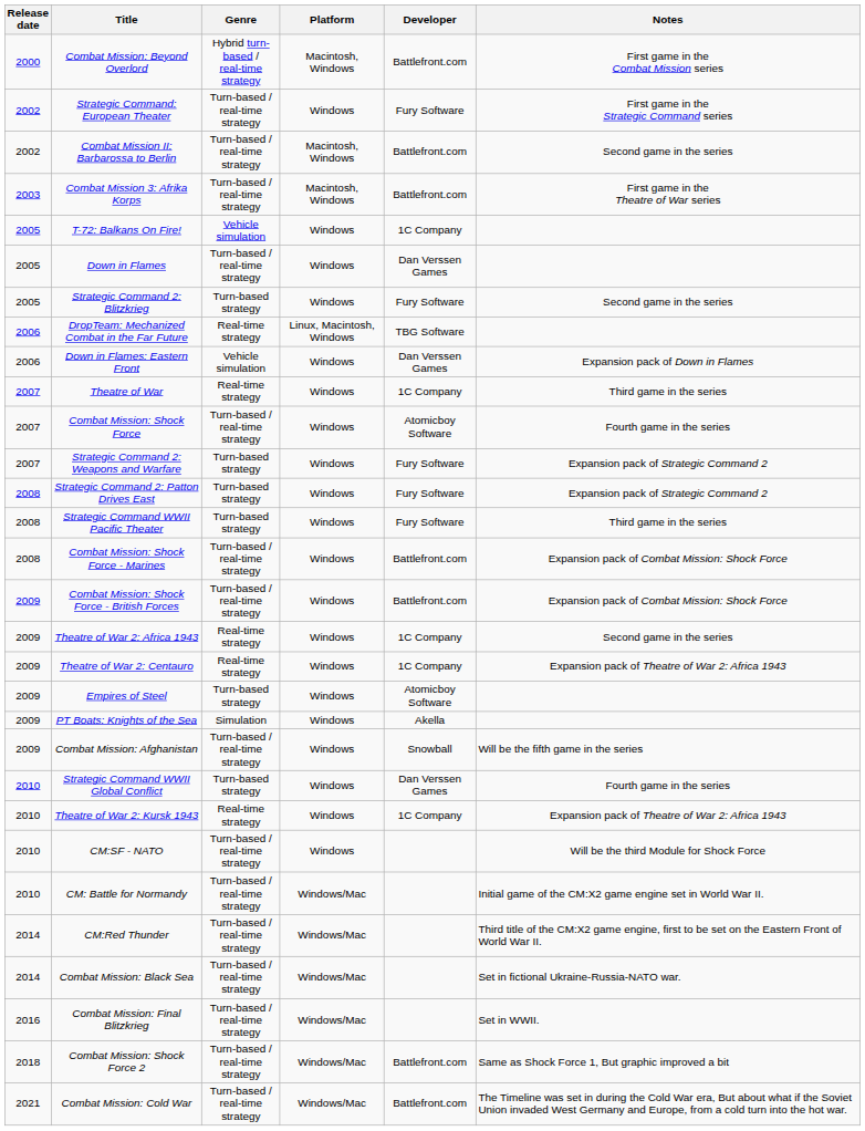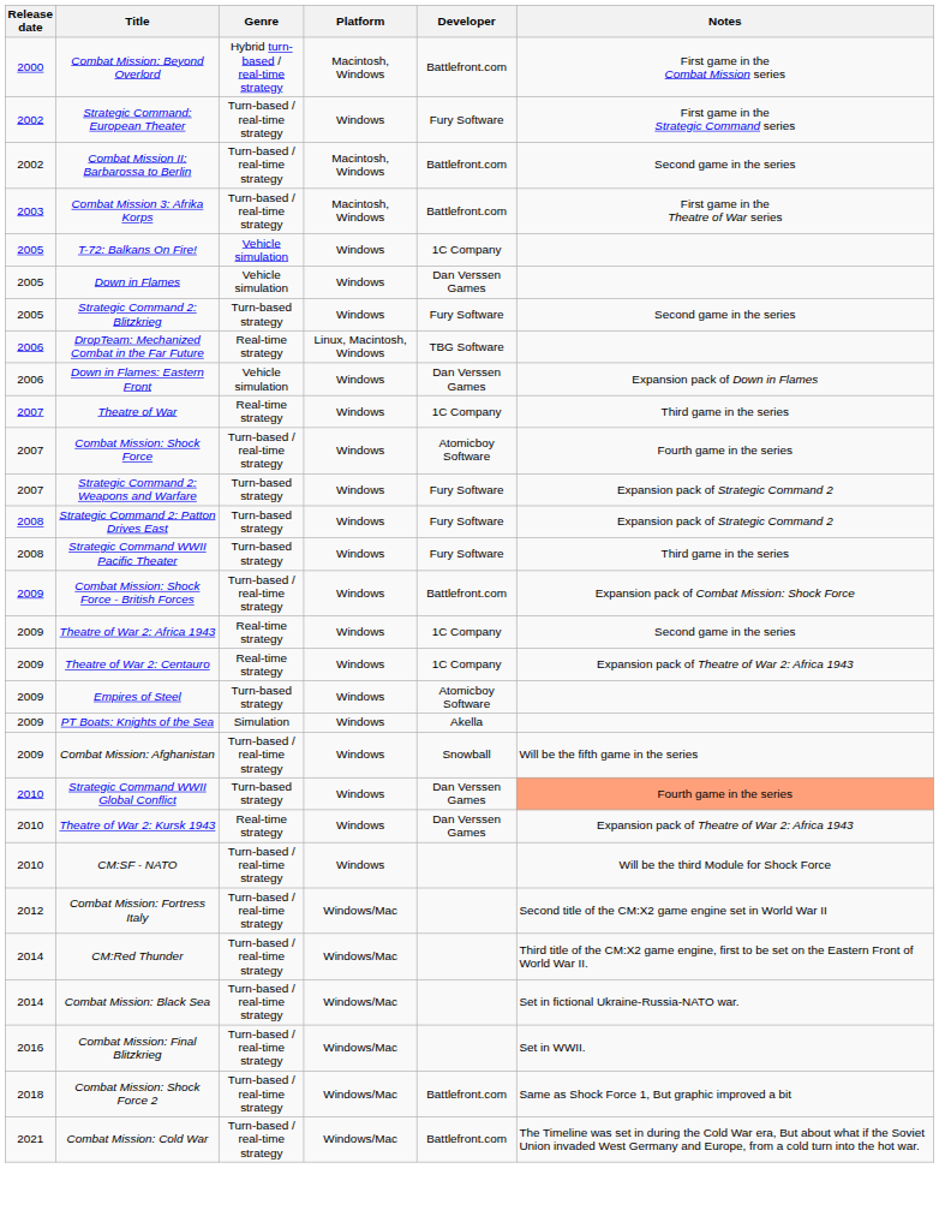 <table class="wikitable">
 <tr>
 <th>Release<br> date</th>
 <th>Title</th>
 <th>Genre</th>
 <th>Platform</th>
 <th>Developer</th>
 <th>Notes</th>
 </tr>
 <tr>
 <td style="text-align:center"><a href='#'>2000</a></td>
 <td style="text-align:center"><em><a href='#'>Combat Mission: Beyond Overlord</a></em></td>
 <td style="text-align:center">Hybrid <a href='#'>turn-based</a> / <br> <a href='#'>real-time strategy</a></td>
 <td style="text-align:center">Macintosh, Windows</td>
 <td style="text-align:center">Battlefront.com</td>
 <td style="text-align:center">First game in the <br> <em><a href='#'>Combat Mission</a></em> series</td>
 </tr>
 <tr>
 <td style="text-align:center"><a href='#'>2002</a></td>
 <td style="text-align:center"><em><a href='#'>Strategic Command: European Theater</a></em></td>
 <td style="text-align:center">Turn-based / <br> real-time strategy</td>
 <td style="text-align:center">Windows</td>
 <td style="text-align:center">Fury Software</td>
 <td style="text-align:center">First game in the <br> <em><a href='#'>Strategic Command</a></em> series</td>
 </tr>
 <tr>
 <td style="text-align:center">2002</td>
 <td style="text-align:center"><em><a href='#'>Combat Mission II: Barbarossa to Berlin</a></em></td>
 <td style="text-align:center">Turn-based / <br> real-time strategy</td>
 <td style="text-align:center">Macintosh, Windows</td>
 <td style="text-align:center">Battlefront.com</td>
 <td style="text-align:center">Second game in the series</td>
 </tr>
 <tr>
 <td style="text-align:center"><a href='#'>2003</a></td>
 <td style="text-align:center"><em><a href='#'>Combat Mission 3: Afrika Korps</a></em></td>
 <td style="text-align:center">Turn-based / <br> real-time strategy</td>
 <td style="text-align:center">Macintosh, Windows</td>
 <td style="text-align:center">Battlefront.com</td>
 <td style="text-align:center">First game in the <br> <em>Theatre of War</em> series</td>
 </tr>
 <tr>
 <td style="text-align:center"><a href='#'>2005</a></td>
 <td style="text-align:center"><em><a href='#'>T-72: Balkans On Fire!</a></em></td>
 <td style="text-align:center"><a href='#'>Vehicle simulation</a></td>
 <td style="text-align:center">Windows</td>
 <td style="text-align:center">1C Company</td>
 <td></td>
 </tr>
 <tr>
 <td style="text-align:center">2005</td>
 <td style="text-align:center"><em><a href='#'>Down in Flames</a></em></td>
-<td style="text-align:center">Turn-based / <br> real-time strategy</td>
+<td style="text-align:center">Vehicle simulation</td>
 <td style="text-align:center">Windows</td>
 <td style="text-align:center">Dan Verssen Games</td>
 <td style="text-align:center"></td>
 </tr>
 <tr>
 <td style="text-align:center">2005</td>
 <td style="text-align:center"><em><a href='#'>Strategic Command 2: Blitzkrieg</a></em></td>
 <td style="text-align:center">Turn-based strategy</td>
 <td style="text-align:center">Windows</td>
 <td style="text-align:center">Fury Software</td>
 <td style="text-align:center">Second game in the series</td>
 </tr>
 <tr>
 <td style="text-align:center"><a href='#'>2006</a></td>
 <td style="text-align:center"><em><a href='#'>DropTeam: Mechanized Combat in the Far Future</a></em></td>
 <td style="text-align:center">Real-time strategy</td>
 <td style="text-align:center">Linux, Macintosh, Windows</td>
 <td style="text-align:center">TBG Software</td>
 <td style="text-align:center"></td>
 </tr>
 <tr>
 <td style="text-align:center">2006</td>
 <td style="text-align:center"><em><a href='#'>Down in Flames: Eastern Front</a></em></td>
 <td style="text-align:center">Vehicle simulation</td>
 <td style="text-align:center">Windows</td>
 <td style="text-align:center">Dan Verssen Games</td>
 <td style="text-align:center">Expansion pack of <em>Down in Flames</em></td>
 </tr>
 <tr>
 <td style="text-align:center"><a href='#'>2007</a></td>
 <td style="text-align:center"><em><a href='#'>Theatre of War</a></em></td>
 <td style="text-align:center">Real-time strategy</td>
 <td style="text-align:center">Windows</td>
 <td style="text-align:center">1C Company</td>
 <td style="text-align:center">Third game in the series</td>
 </tr>
 <tr>
 <td style="text-align:center">2007</td>
 <td style="text-align:center"><em><a href='#'>Combat Mission: Shock Force</a></em></td>
 <td style="text-align:center">Turn-based / <br> real-time strategy</td>
 <td style="text-align:center">Windows</td>
 <td style="text-align:center">Atomicboy Software</td>
 <td style="text-align:center">Fourth game in the series</td>
 </tr>
 <tr>
 <td style="text-align:center">2007</td>
 <td style="text-align:center"><em><a href='#'>Strategic Command 2: Weapons and Warfare</a></em></td>
 <td style="text-align:center">Turn-based strategy</td>
 <td style="text-align:center">Windows</td>
 <td style="text-align:center">Fury Software</td>
 <td style="text-align:center">Expansion pack of <em>Strategic Command 2</em></td>
 </tr>
 <tr>
 <td style="text-align:center"><a href='#'>2008</a></td>
 <td style="text-align:center"><em><a href='#'>Strategic Command 2: Patton Drives East</a></em></td>
 <td style="text-align:center">Turn-based strategy</td>
 <td style="text-align:center">Windows</td>
 <td style="text-align:center">Fury Software</td>
 <td style="text-align:center">Expansion pack of <em>Strategic Command 2</em></td>
 </tr>
 <tr>
 <td style="text-align:center">2008</td>
 <td style="text-align:center"><em><a href='#'>Strategic Command WWII Pacific Theater</a></em></td>
 <td style="text-align:center">Turn-based strategy</td>
 <td style="text-align:center">Windows</td>
 <td style="text-align:center">Fury Software</td>
 <td style="text-align:center">Third game in the series</td>
 </tr>
 <tr>
-<td style="text-align:center">2008</td>
-<td style="text-align:center"><em><a href='#'>Combat Mission: Shock Force - Marines</a></em></td>
-<td style="text-align:center">Turn-based / <br> real-time strategy</td>
-<td style="text-align:center">Windows</td>
-<td style="text-align:center">Battlefront.com</td>
-<td style="text-align:center">Expansion pack of <em>Combat Mission: Shock Force</em></td>
-</tr>
-<tr>
 <td style="text-align:center"><a href='#'>2009</a></td>
 <td style="text-align:center"><em><a href='#'>Combat Mission: Shock Force - British Forces</a></em></td>
 <td style="text-align:center">Turn-based / <br> real-time strategy</td>
 <td style="text-align:center">Windows</td>
 <td style="text-align:center">Battlefront.com</td>
 <td style="text-align:center">Expansion pack of <em>Combat Mission: Shock Force</em></td>
 </tr>
 <tr>
 <td style="text-align:center">2009</td>
 <td style="text-align:center"><em><a href='#'>Theatre of War 2: Africa 1943</a></em></td>
 <td style="text-align:center">Real-time strategy</td>
 <td style="text-align:center">Windows</td>
 <td style="text-align:center">1C Company</td>
 <td style="text-align:center">Second game in the series</td>
 </tr>
 <tr>
 <td style="text-align:center">2009</td>
 <td style="text-align:center"><em><a href='#'>Theatre of War 2: Centauro</a></em></td>
 <td style="text-align:center">Real-time strategy</td>
 <td style="text-align:center">Windows</td>
 <td style="text-align:center">1C Company</td>
 <td style="text-align:center">Expansion pack of <em>Theatre of War 2: Africa 1943</em></td>
 </tr>
 <tr>
 <td style="text-align:center">2009</td>
 <td style="text-align:center"><em><a href='#'>Empires of Steel</a></em></td>
 <td style="text-align:center">Turn-based strategy</td>
 <td style="text-align:center">Windows</td>
 <td style="text-align:center">Atomicboy Software</td>
 <td style="text-align:center"></td>
 </tr>
 <tr>
 <td style="text-align:center">2009</td>
 <td style="text-align:center"><em><a href='#'>PT Boats: Knights of the Sea</a></em></td>
 <td style="text-align:center">Simulation</td>
 <td style="text-align:center">Windows</td>
 <td style="text-align:center">Akella</td>
 <td style="text-align:center"></td>
 </tr>
 <tr>
 <td style="text-align:center">2009</td>
 <td style="text-align:center"><em>Combat Mission: Afghanistan</em></td>
 <td style="text-align:center">Turn-based / <br> real-time strategy</td>
 <td style="text-align:center">Windows</td>
 <td style="text-align:center">Snowball</td>
 <td>Will be the fifth game in the series </td>
 </tr>
 <tr>
 <td style="text-align:center"><a href='#'>2010</a></td>
 <td style="text-align:center"><em><a href='#'>Strategic Command WWII Global Conflict</a></em></td>
 <td style="text-align:center">Turn-based strategy</td>
 <td style="text-align:center">Windows</td>
 <td style="text-align:center">Dan Verssen Games</td>
-<td style="text-align:center">Fourth game in the series</td>
+<td style="background: lightsalmon; text-align:center">Fourth game in the series</td>
 </tr>
 <tr>
 <td style="text-align:center">2010</td>
 <td style="text-align:center"><em><a href='#'>Theatre of War 2: Kursk 1943</a></em></td>
 <td style="text-align:center">Real-time strategy</td>
 <td style="text-align:center">Windows</td>
-<td style="text-align:center">1C Company</td>
+<td style="text-align:center">Dan Verssen Games</td>
 <td style="text-align:center">Expansion pack of <em>Theatre of War 2: Africa 1943</em></td>
 </tr>
 <tr>
 <td style="text-align:center">2010</td>
 <td style="text-align:center"><em>CM:SF - NATO</em></td>
 <td style="text-align:center">Turn-based / <br> real-time strategy</td>
 <td style="text-align:center">Windows</td>
 <td style="text-align:center"></td>
 <td style="text-align:center">Will be the third Module for Shock Force</td>
 </tr>
 <tr>
-<td style="text-align:center">2010</td>
-<td style="text-align:center"><em>CM: Battle for Normandy</em></td>
+<td style="text-align:center">2012</td>
+<td style="text-align:center"><em>Combat Mission: Fortress Italy</em></td>
 <td style="text-align:center">Turn-based / <br> real-time strategy</td>
 <td style="text-align:center">Windows/Mac</td>
 <td style="text-align:center"></td>
-<td>Initial game of the CM:X2 game engine set in World War II.</td>
+<td>Second title of the CM:X2 game engine set in World War II</td>
 </tr>
 <tr>
 <td style="text-align:center">2014</td>
 <td style="text-align:center"><em>CM:Red Thunder</em></td>
 <td style="text-align:center">Turn-based / <br> real-time strategy</td>
 <td style="text-align:center">Windows/Mac</td>
 <td style="text-align:center"></td>
 <td>Third title of the CM:X2 game engine, first to be set on the Eastern Front of World War II.</td>
 </tr>
 <tr>
 <td style="text-align:center">2014</td>
 <td style="text-align:center"><em>Combat Mission: Black Sea</em></td>
 <td style="text-align:center">Turn-based / <br> real-time strategy</td>
 <td style="text-align:center">Windows/Mac</td>
 <td style="text-align:center"></td>
 <td>Set in fictional Ukraine-Russia-NATO war.</td>
 </tr>
 <tr>
 <td style="text-align:center">2016</td>
 <td style="text-align:center"><em>Combat Mission: Final Blitzkrieg</em></td>
 <td style="text-align:center">Turn-based / <br> real-time strategy</td>
 <td style="text-align:center">Windows/Mac</td>
 <td style="text-align:center"></td>
 <td>Set in WWII.</td>
 </tr>
 <tr>
 <td style="text-align:center">2018</td>
 <td style="text-align:center"><em>Combat Mission: Shock Force 2</em></td>
 <td style="text-align:center">Turn-based / <br> real-time strategy</td>
 <td style="text-align:center">Windows/Mac</td>
 <td style="text-align:center">Battlefront.com</td>
 <td>Same as Shock Force 1, But graphic improved a bit</td>
 </tr>
 <tr>
 <td style="text-align:center">2021</td>
 <td style="text-align:center"><em>Combat Mission: Cold War</em></td>
 <td style="text-align:center">Turn-based / <br> real-time strategy</td>
 <td style="text-align:center">Windows/Mac</td>
 <td style="text-align:center">Battlefront.com</td>
 <td>The Timeline was set in during the Cold War era, But about what if the Soviet Union invaded West Germany and Europe, from a cold turn into the hot war.</td>
 </tr>
 </table>
